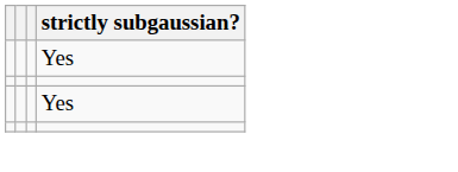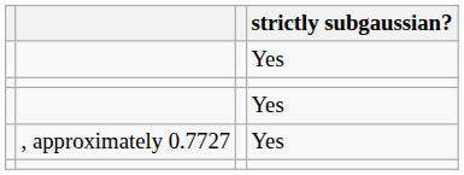 <table class="wikitable">
 <tr>
 <th></th>
 <th></th>
 <th></th>
 <th>strictly subgaussian?</th>
 </tr>
 <tr>
 <td></td>
 <td></td>
 <td></td>
 <td>Yes</td>
 </tr>
 <tr>
 <td></td>
 <td></td>
 <td></td>
 <td></td>
 </tr>
 <tr>
 <td></td>
 <td></td>
 <td></td>
 <td>Yes</td>
 </tr>
 <tr>
 <td></td>
+<td>, approximately 0.7727</td>
+<td></td>
+<td>Yes</td>
+</tr>
+<tr>
+<td></td>
 <td></td>
 <td></td>
 <td></td>
 </tr>
 </table>
